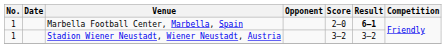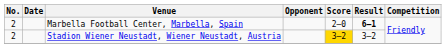 <table class="wikitable sortable">
 <tr>
 <th scope="col">No.</th>
 <th scope="col">Date</th>
 <th scope="col">Venue</th>
 <th scope="col">Opponent</th>
 <th scope="col">Score</th>
 <th scope="col">Result</th>
 <th scope="col">Competition</th>
 </tr>
 <tr>
-<td style="text-align:center">1</td>
+<td style="text-align:center">2</td>
 <td></td>
 <td>Marbella Football Center, <a href='#'>Marbella</a>, <a href='#'>Spain</a></td>
 <td></td>
 <td style="text-align:center">2–0</td>
 <td style="text-align:center"><strong>6–1</strong></td>
 <td rowspan="2"><a href='#'>Friendly</a></td>
 </tr>
 <tr>
-<td style="text-align:center">1</td>
+<td style="text-align:center">2</td>
 <td></td>
 <td><a href='#'>Stadion Wiener Neustadt</a>, <a href='#'>Wiener Neustadt</a>, <a href='#'>Austria</a></td>
 <td></td>
-<td style="text-align:center">3–2</td>
+<td style="background: gold; text-align:center">3–2</td>
 <td style="text-align:center">3–2</td>
 </tr>
 <tr>
 </tr>
 </table>
